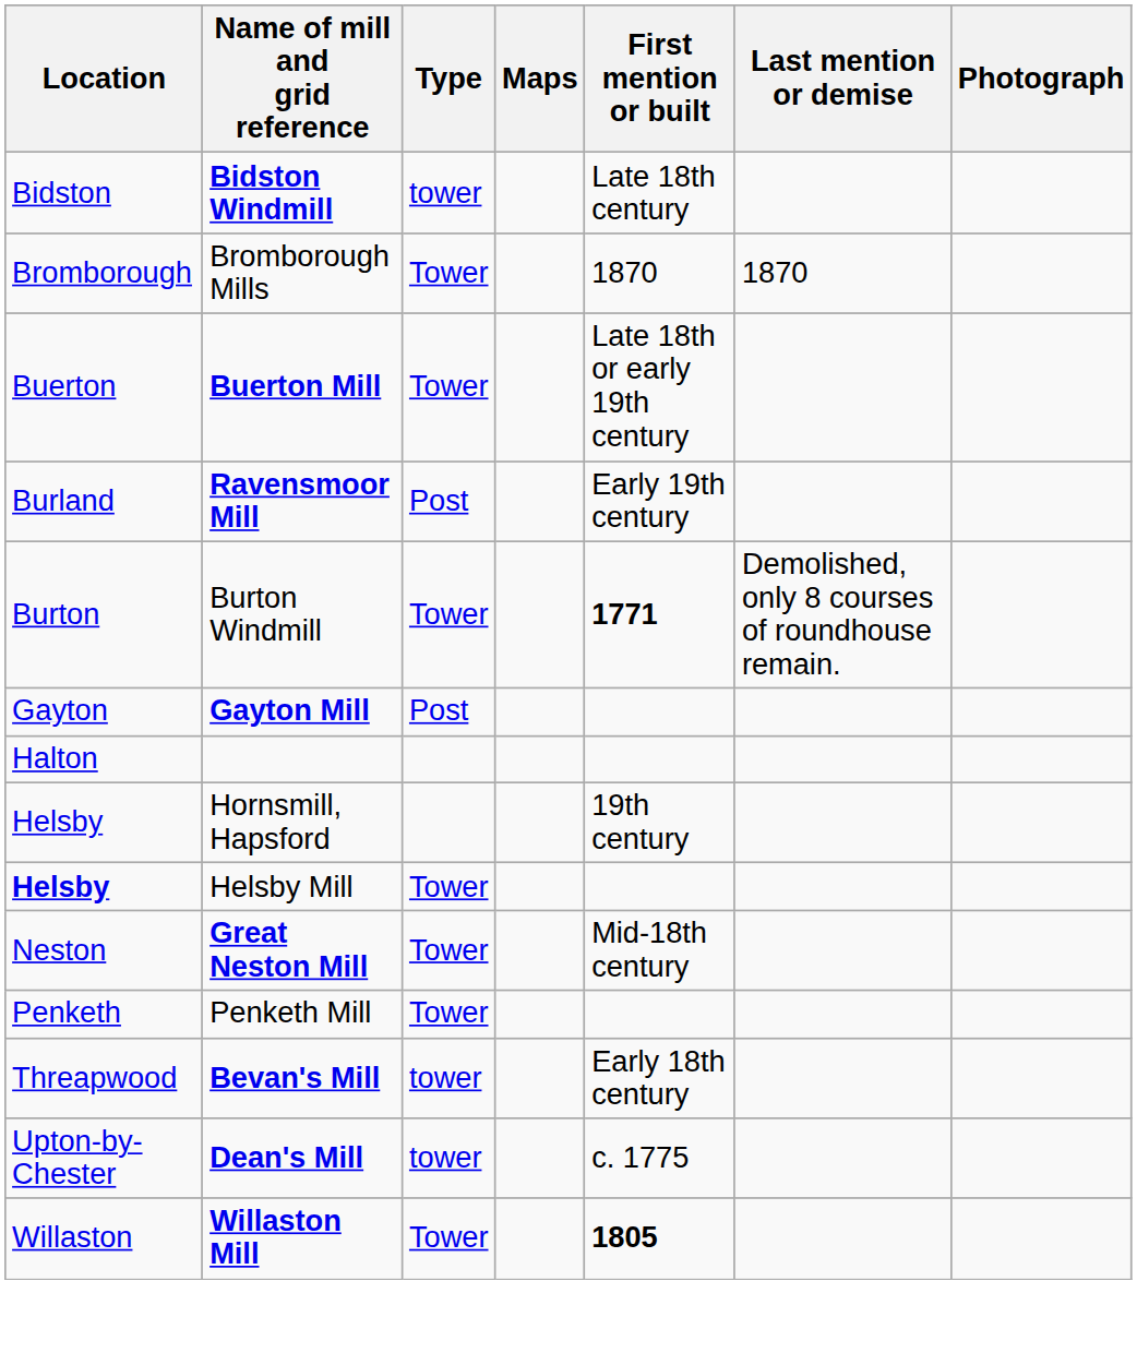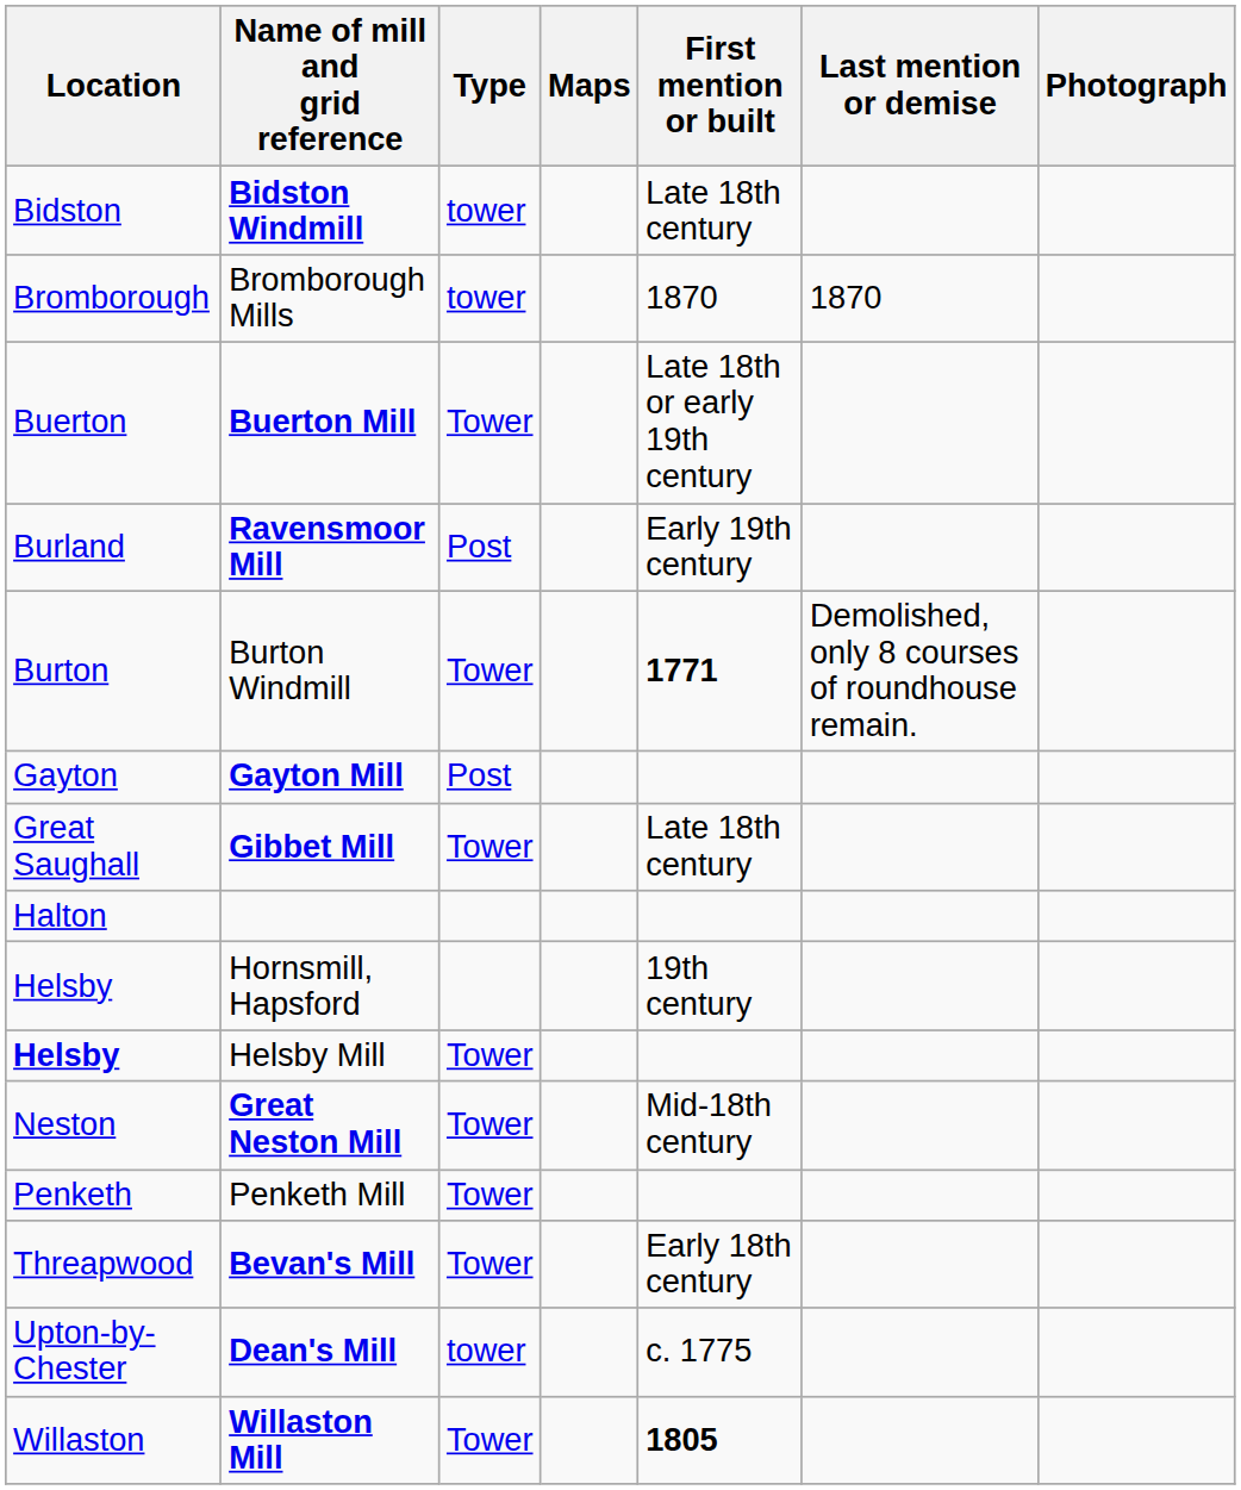 <table class="wikitable">
 <tr>
 <th>Location</th>
 <th>Name of mill and<br>grid reference</th>
 <th>Type</th>
 <th>Maps</th>
 <th>First mention<br>or built</th>
 <th>Last mention<br> or demise</th>
 <th>Photograph</th>
 </tr>
 <tr>
 <td><a href='#'>Bidston</a></td>
 <td><strong><a href='#'>Bidston Windmill</a></strong><br></td>
 <td><a href='#'>tower</a></td>
 <td></td>
 <td>Late 18th century</td>
 <td></td>
 <td></td>
 </tr>
 <tr>
 <td><a href='#'>Bromborough</a></td>
 <td>Bromborough Mills</td>
-<td><a href='#'>Tower</a></td>
+<td><a href='#'>tower</a></td>
 <td></td>
 <td>1870</td>
 <td>1870</td>
 <td></td>
 </tr>
 <tr>
 <td><a href='#'>Buerton</a></td>
 <td><strong><a href='#'>Buerton Mill</a></strong><br></td>
 <td><a href='#'>Tower</a></td>
 <td></td>
 <td>Late 18th or early 19th century</td>
 <td></td>
 <td></td>
 </tr>
 <tr>
 <td><a href='#'>Burland</a></td>
 <td><strong><a href='#'>Ravensmoor Mill</a></strong><br></td>
 <td><a href='#'>Post</a></td>
 <td></td>
 <td>Early 19th century</td>
 <td></td>
 <td></td>
 </tr>
 <tr>
 <td><a href='#'>Burton</a></td>
 <td>Burton Windmill<br></td>
 <td><a href='#'>Tower</a></td>
 <td></td>
 <td><strong>1771</strong></td>
 <td>Demolished, only 8 courses of roundhouse remain.<br></td>
 <td></td>
 </tr>
 <tr>
 <td><a href='#'>Gayton</a></td>
 <td><strong><a href='#'>Gayton Mill</a></strong><br></td>
 <td><a href='#'>Post</a></td>
 <td></td>
 <td></td>
+<td></td>
+<td></td>
+</tr>
+<tr>
+<td><a href='#'>Great Saughall</a></td>
+<td><strong><a href='#'>Gibbet Mill</a></strong><br></td>
+<td><a href='#'>Tower</a></td>
+<td></td>
+<td>Late 18th century</td>
 <td></td>
 <td></td>
 </tr>
 <tr>
 <td><a href='#'>Halton</a></td>
 <td></td>
 <td></td>
 <td></td>
 <td></td>
 <td></td>
 <td></td>
 </tr>
 <tr>
 <td><a href='#'>Helsby</a></td>
 <td>Hornsmill, Hapsford<br></td>
 <td></td>
 <td></td>
 <td>19th century</td>
 <td></td>
 <td></td>
 </tr>
 <tr>
 <td><strong><a href='#'>Helsby</a></strong></td>
 <td>Helsby Mill</td>
 <td><a href='#'>Tower</a></td>
 <td></td>
 <td></td>
 <td></td>
 <td></td>
 </tr>
 <tr>
 <td><a href='#'>Neston</a></td>
 <td><strong><a href='#'>Great Neston Mill</a></strong><br></td>
 <td><a href='#'>Tower</a></td>
 <td></td>
 <td>Mid-18th century</td>
 <td></td>
 <td></td>
 </tr>
 <tr>
 <td><a href='#'>Penketh</a></td>
 <td>Penketh Mill</td>
 <td><a href='#'>Tower</a></td>
 <td></td>
 <td></td>
 <td></td>
 <td></td>
 </tr>
 <tr>
 <td><a href='#'>Threapwood</a></td>
 <td><strong><a href='#'>Bevan's Mill</a></strong><br></td>
-<td><a href='#'>tower</a></td>
+<td><a href='#'>Tower</a></td>
 <td></td>
 <td>Early 18th century</td>
 <td></td>
 <td></td>
 </tr>
 <tr>
 <td><a href='#'>Upton-by-Chester</a></td>
 <td><strong><a href='#'>Dean's Mill</a></strong><br></td>
 <td><a href='#'>tower</a></td>
 <td></td>
 <td>c. 1775</td>
 <td></td>
 <td></td>
 </tr>
 <tr>
 <td><a href='#'>Willaston</a></td>
 <td><strong><a href='#'>Willaston Mill</a></strong><br></td>
 <td><a href='#'>Tower</a></td>
 <td></td>
 <td><strong>1805</strong></td>
 <td></td>
 <td></td>
 </tr>
 </table>
